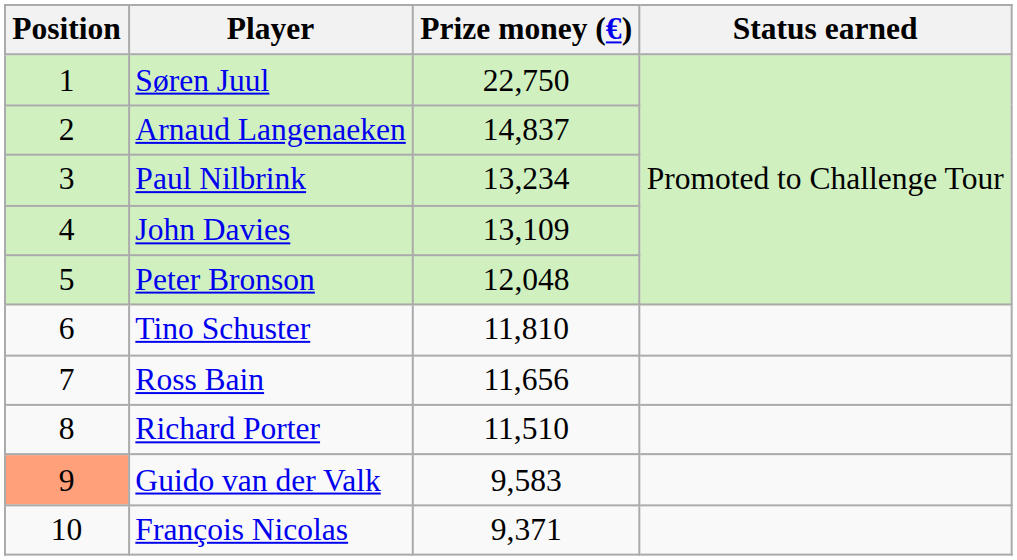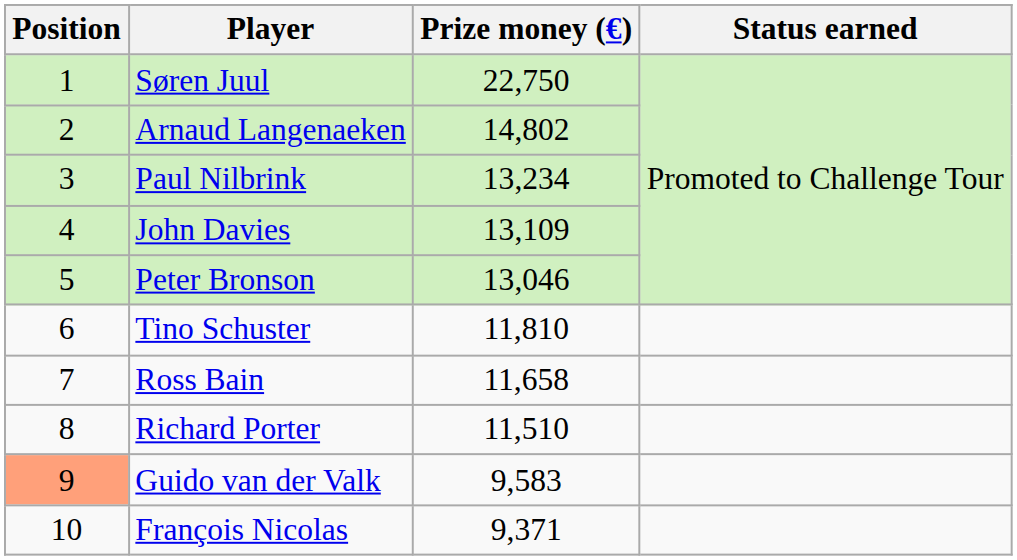 <table class=wikitable>
 <tr>
 <th>Position</th>
 <th>Player</th>
 <th>Prize money (<a href='#'>€</a>)</th>
 <th>Status earned</th>
 </tr>
 <tr style="background:#D0F0C0;">
 <td align=center>1</td>
 <td> <a href='#'>Søren Juul</a></td>
 <td align=center>22,750</td>
 <td rowspan=5>Promoted to Challenge Tour</td>
 </tr>
 <tr style="background:#D0F0C0;">
 <td align=center>2</td>
 <td> <a href='#'>Arnaud Langenaeken</a></td>
-<td align=center>14,837</td>
+<td align=center>14,802</td>
 </tr>
 <tr style="background:#D0F0C0;">
 <td align=center>3</td>
 <td> <a href='#'>Paul Nilbrink</a></td>
 <td align=center>13,234</td>
 </tr>
 <tr style="background:#D0F0C0;">
 <td align=center>4</td>
 <td> <a href='#'>John Davies</a></td>
 <td align=center>13,109</td>
 </tr>
 <tr style="background:#D0F0C0;">
 <td align=center>5</td>
 <td> <a href='#'>Peter Bronson</a></td>
-<td align=center>12,048</td>
+<td align=center>13,046</td>
 </tr>
 <tr>
 <td align=center>6</td>
 <td> <a href='#'>Tino Schuster</a></td>
 <td align=center>11,810</td>
 <td></td>
 </tr>
 <tr>
 <td align=center>7</td>
 <td> <a href='#'>Ross Bain</a></td>
-<td align=center>11,656</td>
+<td align=center>11,658</td>
 <td></td>
 </tr>
 <tr>
 <td align=center>8</td>
 <td> <a href='#'>Richard Porter</a></td>
 <td align=center>11,510</td>
 <td></td>
 </tr>
 <tr>
 <td align=center style="background: lightsalmon;">9</td>
 <td> <a href='#'>Guido van der Valk</a></td>
 <td align=center>9,583</td>
 <td></td>
 </tr>
 <tr>
 <td align=center>10</td>
 <td> <a href='#'>François Nicolas</a></td>
 <td align=center>9,371</td>
 <td></td>
 </tr>
 </table>
